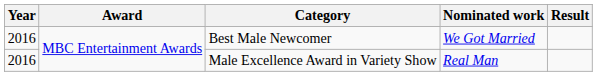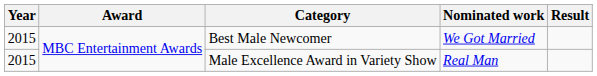 <table class="wikitable">
 <tr>
 <th>Year</th>
 <th>Award</th>
 <th>Category</th>
 <th>Nominated work</th>
 <th>Result</th>
 </tr>
 <tr>
-<td>2016</td>
+<td>2015</td>
 <td rowspan=2><a href='#'>MBC Entertainment Awards</a></td>
 <td>Best Male Newcomer</td>
 <td><em><a href='#'>We Got Married</a></em></td>
 <td></td>
 </tr>
 <tr>
-<td>2016</td>
+<td>2015</td>
 <td>Male Excellence Award in Variety Show</td>
 <td><em><a href='#'>Real Man</a></em></td>
 <td></td>
 </tr>
 </table>
